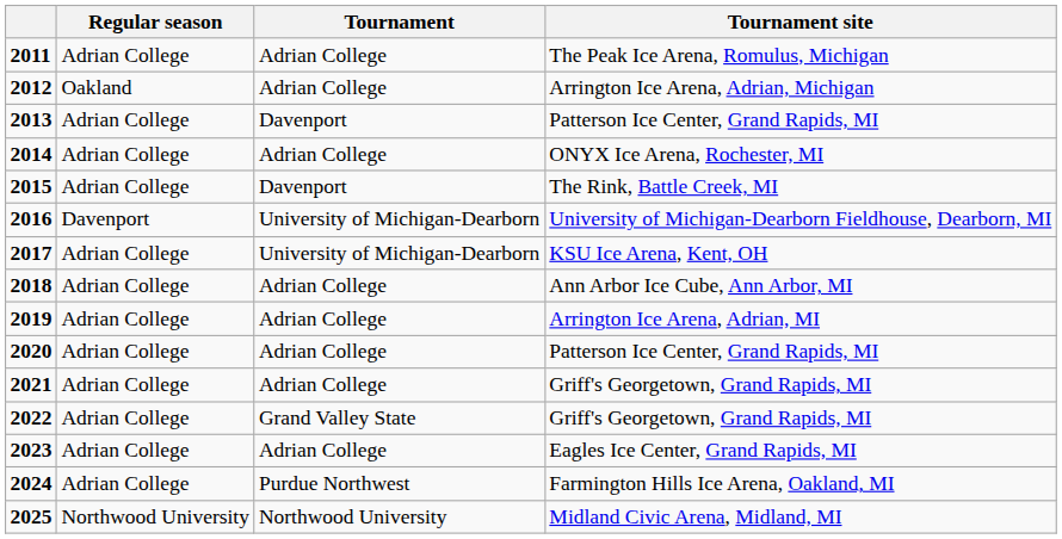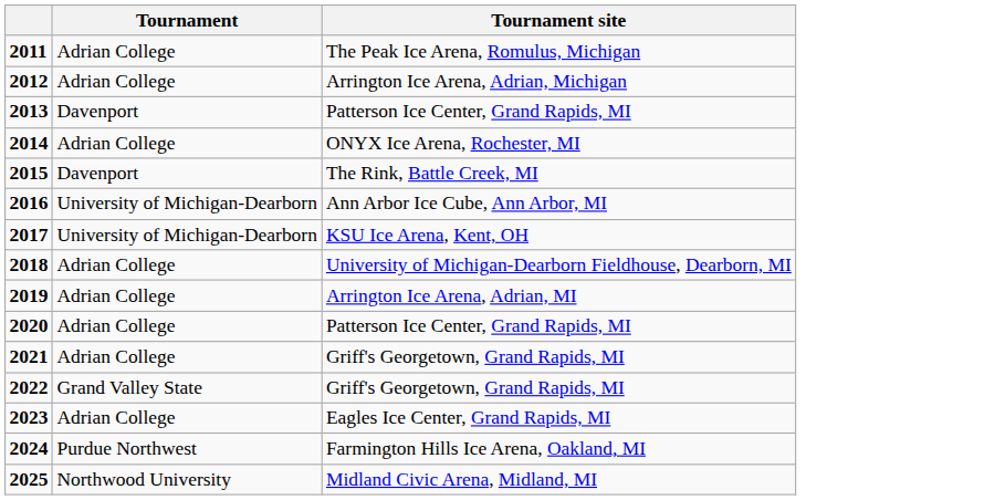 <table class="wikitable">
 <tr>
 <th></th>
-<th>Regular season</th>
 <th>Tournament</th>
 <th>Tournament site</th>
 </tr>
 <tr>
 <td><strong>2011</strong></td>
 <td>Adrian College</td>
-<td>Adrian College</td>
 <td>The Peak Ice Arena, <a href='#'>Romulus, Michigan</a></td>
 </tr>
 <tr>
 <td><strong>2012</strong></td>
-<td>Oakland</td>
 <td>Adrian College</td>
 <td>Arrington Ice Arena, <a href='#'>Adrian, Michigan</a></td>
 </tr>
 <tr>
 <td><strong>2013</strong></td>
-<td>Adrian College</td>
 <td>Davenport</td>
 <td>Patterson Ice Center, <a href='#'>Grand Rapids, MI</a></td>
 </tr>
 <tr>
 <td><strong>2014</strong></td>
 <td>Adrian College</td>
-<td>Adrian College</td>
 <td>ONYX Ice Arena, <a href='#'>Rochester, MI</a></td>
 </tr>
 <tr>
 <td><strong>2015</strong></td>
-<td>Adrian College</td>
 <td>Davenport</td>
 <td>The Rink, <a href='#'>Battle Creek, MI</a></td>
 </tr>
 <tr>
 <td><strong>2016</strong></td>
-<td>Davenport</td>
 <td>University of Michigan-Dearborn</td>
-<td><a href='#'>University of Michigan-Dearborn Fieldhouse</a>, <a href='#'>Dearborn, MI</a></td>
+<td>Ann Arbor Ice Cube, <a href='#'>Ann Arbor, MI</a></td>
 </tr>
 <tr>
 <td><strong>2017</strong></td>
-<td>Adrian College</td>
 <td>University of Michigan-Dearborn</td>
 <td><a href='#'>KSU Ice Arena</a>, <a href='#'>Kent, OH</a></td>
 </tr>
 <tr>
 <td><strong>2018</strong></td>
 <td>Adrian College</td>
-<td>Adrian College</td>
-<td>Ann Arbor Ice Cube, <a href='#'>Ann Arbor, MI</a></td>
+<td><a href='#'>University of Michigan-Dearborn Fieldhouse</a>, <a href='#'>Dearborn, MI</a></td>
 </tr>
 <tr>
 <td><strong>2019</strong></td>
-<td>Adrian College</td>
 <td>Adrian College</td>
 <td><a href='#'>Arrington Ice Arena</a>, <a href='#'>Adrian, MI</a></td>
 </tr>
 <tr>
 <td><strong>2020</strong></td>
 <td>Adrian College</td>
-<td>Adrian College</td>
 <td>Patterson Ice Center, <a href='#'>Grand Rapids, MI</a></td>
 </tr>
 <tr>
 <td><strong>2021</strong></td>
 <td>Adrian College</td>
-<td>Adrian College</td>
 <td>Griff's Georgetown, <a href='#'>Grand Rapids, MI</a></td>
 </tr>
 <tr>
 <td><strong>2022</strong></td>
-<td>Adrian College</td>
 <td>Grand Valley State</td>
 <td>Griff's Georgetown, <a href='#'>Grand Rapids, MI</a></td>
 </tr>
 <tr>
 <td><strong>2023</strong></td>
 <td>Adrian College</td>
-<td>Adrian College</td>
 <td>Eagles Ice Center, <a href='#'>Grand Rapids, MI</a></td>
 </tr>
 <tr>
 <td><strong>2024</strong></td>
-<td>Adrian College</td>
 <td>Purdue Northwest</td>
 <td>Farmington Hills Ice Arena, <a href='#'>Oakland, MI</a></td>
 </tr>
 <tr>
 <td><strong>2025</strong></td>
 <td>Northwood University</td>
-<td>Northwood University</td>
 <td><a href='#'>Midland Civic Arena</a>, <a href='#'>Midland, MI</a></td>
 </tr>
 </table>
